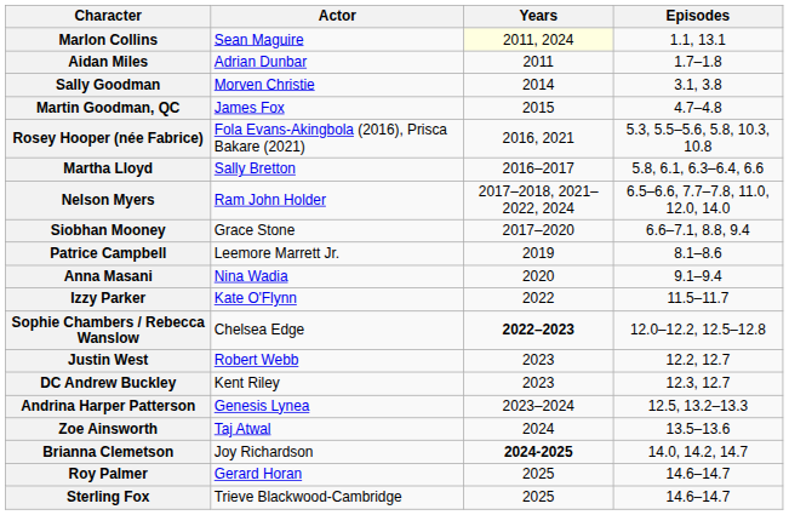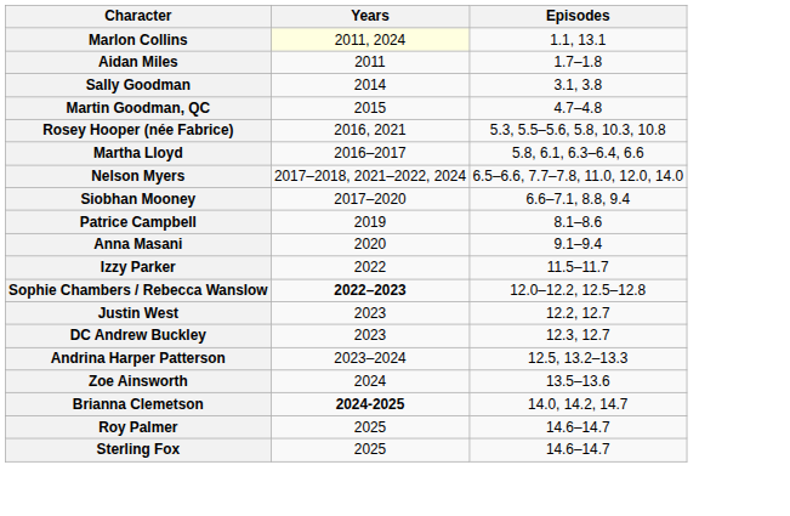 <table class="wikitable sortable" style="text-align:center">
 <tr>
 <th scope="col">Character</th>
-<th scope="col">Actor</th>
 <th scope="col">Years</th>
 <th scope="col">Episodes</th>
 </tr>
 <tr>
 <th scope="row">Marlon Collins</th>
-<td style="text-align:left;"><a href='#'>Sean Maguire</a></td>
 <td style="background: lightyellow;">2011, 2024</td>
 <td>1.1, 13.1</td>
 </tr>
 <tr>
 <th scope="row">Aidan Miles</th>
-<td style="text-align:left;"><a href='#'>Adrian Dunbar</a></td>
 <td>2011</td>
 <td>1.7–1.8</td>
 </tr>
 <tr>
 <th scope="row">Sally Goodman</th>
-<td style="text-align:left;"><a href='#'>Morven Christie</a></td>
 <td>2014</td>
 <td>3.1, 3.8</td>
 </tr>
 <tr>
 <th scope="row">Martin Goodman, QC</th>
-<td style="text-align:left;"><a href='#'>James Fox</a></td>
 <td>2015</td>
 <td>4.7–4.8</td>
 </tr>
 <tr>
 <th scope="row">Rosey Hooper (née Fabrice)</th>
-<td style="text-align:left;"><a href='#'>Fola Evans-Akingbola</a> (2016), Prisca Bakare (2021)</td>
 <td>2016, 2021</td>
 <td>5.3, 5.5–5.6, 5.8, 10.3, 10.8</td>
 </tr>
 <tr>
 <th scope="row">Martha Lloyd</th>
-<td style="text-align:left;"><a href='#'>Sally Bretton</a></td>
 <td>2016–2017</td>
 <td>5.8, 6.1, 6.3–6.4, 6.6</td>
 </tr>
 <tr>
 <th scope="row">Nelson Myers</th>
-<td style="text-align:left;"><a href='#'>Ram John Holder</a></td>
 <td>2017–2018, 2021–2022, 2024</td>
 <td>6.5–6.6, 7.7–7.8, 11.0, 12.0, 14.0</td>
 </tr>
 <tr>
 <th scope="row">Siobhan Mooney</th>
-<td style="text-align:left;">Grace Stone</td>
 <td>2017–2020</td>
 <td>6.6–7.1, 8.8, 9.4</td>
 </tr>
 <tr>
 <th scope="row">Patrice Campbell</th>
-<td style="text-align:left;">Leemore Marrett Jr.</td>
 <td>2019</td>
 <td>8.1–8.6</td>
 </tr>
 <tr>
 <th scope="row">Anna Masani</th>
-<td style="text-align:left;"><a href='#'>Nina Wadia</a></td>
 <td>2020</td>
 <td>9.1–9.4</td>
 </tr>
 <tr>
 <th scope="row">Izzy Parker</th>
-<td style="text-align:left;"><a href='#'>Kate O'Flynn</a></td>
 <td>2022</td>
 <td>11.5–11.7</td>
 </tr>
 <tr>
 <th scope="row">Sophie Chambers / Rebecca Wanslow</th>
-<td style="text-align:left;">Chelsea Edge</td>
 <td><strong>2022–2023</strong></td>
 <td>12.0–12.2, 12.5–12.8</td>
 </tr>
 <tr>
 <th scope="row">Justin West</th>
-<td style="text-align:left;"><a href='#'>Robert Webb</a></td>
 <td>2023</td>
 <td>12.2, 12.7</td>
 </tr>
 <tr>
 <th scope="row">DC Andrew Buckley</th>
-<td style="text-align:left;">Kent Riley</td>
 <td>2023</td>
 <td>12.3, 12.7</td>
 </tr>
 <tr>
 <th scope="row">Andrina Harper Patterson</th>
-<td style="text-align:left;"><a href='#'>Genesis Lynea</a></td>
 <td>2023–2024</td>
 <td>12.5, 13.2–13.3</td>
 </tr>
 <tr>
 <th scope="row">Zoe Ainsworth</th>
-<td style="text-align:left;"><a href='#'>Taj Atwal</a></td>
 <td>2024</td>
 <td>13.5–13.6</td>
 </tr>
 <tr>
 <th scope="row">Brianna Clemetson</th>
-<td style="text-align:left;">Joy Richardson</td>
 <td><strong>2024-2025</strong></td>
 <td>14.0, 14.2, 14.7</td>
 </tr>
 <tr>
 <th scope="row">Roy Palmer</th>
-<td style="text-align:left;"><a href='#'>Gerard Horan</a></td>
 <td>2025</td>
 <td>14.6–14.7</td>
 </tr>
 <tr>
 <th scope="row">Sterling Fox</th>
-<td style="text-align:left;">Trieve Blackwood-Cambridge</td>
 <td>2025</td>
 <td>14.6–14.7</td>
 </tr>
 </table>
